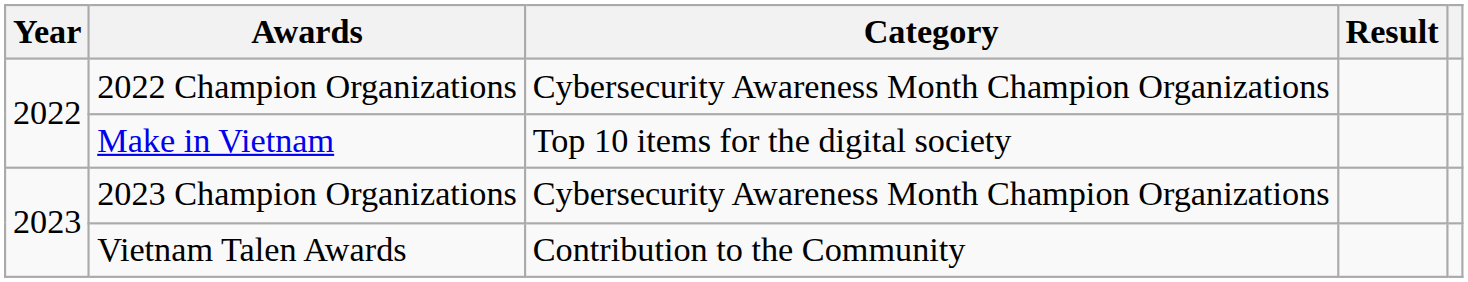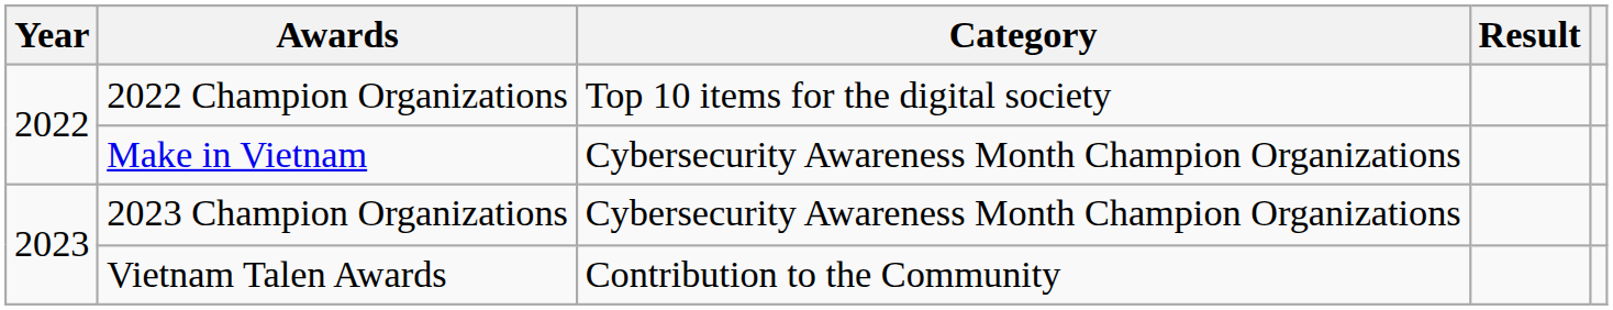 <table class="wikitable">
 <tr>
 <th>Year</th>
 <th>Awards</th>
 <th>Category</th>
 <th>Result</th>
 <th></th>
 </tr>
 <tr>
 <td rowspan="2">2022</td>
 <td>2022 Champion Organizations</td>
-<td>Cybersecurity Awareness Month Champion Organizations</td>
+<td>Top 10 items for the digital society</td>
 <td></td>
 <td></td>
 </tr>
 <tr>
 <td><a href='#'>Make in Vietnam</a></td>
-<td>Top 10 items for the digital society</td>
+<td>Cybersecurity Awareness Month Champion Organizations</td>
 <td></td>
 <td></td>
 </tr>
 <tr>
 <td rowspan="2">2023</td>
 <td>2023 Champion Organizations</td>
 <td>Cybersecurity Awareness Month Champion Organizations</td>
 <td></td>
 <td></td>
 </tr>
 <tr>
 <td>Vietnam Talen Awards</td>
 <td>Contribution to the Community</td>
 <td></td>
 <td></td>
 </tr>
 </table>
